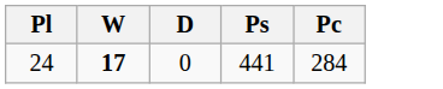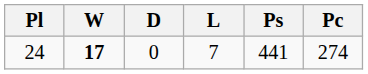 <table class="wikitable" style="text-align:center">
 <tr>
 <th width=40px>Pl</th>
 <th width=40px>W</th>
 <th width=40px>D</th>
+<th width=40px>L</th>
 <th width=40px>Ps</th>
 <th width=40px>Pc</th>
 </tr>
 <tr>
 <td>24</td>
 <td><strong>17</strong></td>
 <td>0</td>
+<td>7</td>
 <td>441</td>
-<td>284</td>
+<td>274</td>
 </tr>
 </table>
